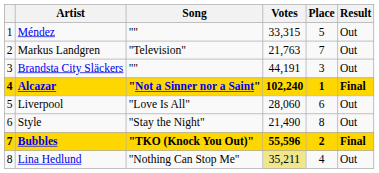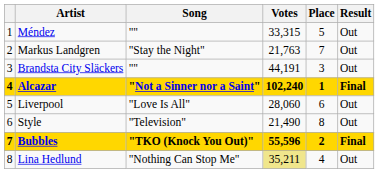 <table class="sortable wikitable" style="margin: 1em auto 1em auto; text-align:center;">
 <tr>
 <th></th>
 <th>Artist</th>
 <th>Song</th>
 <th>Votes</th>
 <th>Place</th>
 <th class="unsortable">Result</th>
 </tr>
 <tr>
 <td>1</td>
 <td align="left"><a href='#'>Méndez</a></td>
 <td align="left">""</td>
 <td>33,315</td>
 <td>5</td>
 <td align="left">Out</td>
 </tr>
 <tr>
 <td>2</td>
 <td align="left">Markus Landgren</td>
-<td align="left">"Television"</td>
+<td align="left">"Stay the Night"</td>
 <td>21,763</td>
 <td>7</td>
 <td align="left">Out</td>
 </tr>
 <tr>
 <td>3</td>
 <td align="left"><a href='#'>Brandsta City Släckers</a></td>
 <td align="left">""</td>
 <td>44,191</td>
 <td>3</td>
 <td align="left">Out</td>
 </tr>
 <tr style="background:gold;">
 <td><strong>4</strong></td>
 <td align="left"><strong><a href='#'>Alcazar</a></strong></td>
 <td align="left"><strong>"<a href='#'>Not a Sinner nor a Saint</a>"</strong></td>
 <td><strong>102,240</strong></td>
 <td><strong>1</strong></td>
 <td align="left"><strong>Final</strong></td>
 </tr>
 <tr>
 <td>5</td>
 <td align="left">Liverpool</td>
 <td align="left">"Love Is All"</td>
 <td>28,060</td>
 <td>6</td>
 <td align="left">Out</td>
 </tr>
 <tr>
 <td>6</td>
 <td align="left">Style</td>
-<td align="left">"Stay the Night"</td>
+<td align="left">"Television"</td>
 <td>21,490</td>
 <td>8</td>
 <td align="left">Out</td>
 </tr>
 <tr style="background:gold;">
 <td><strong>7</strong></td>
 <td align="left"><strong><a href='#'>Bubbles</a></strong></td>
 <td align="left"><strong>"TKO (Knock You Out)"</strong></td>
 <td><strong>55,596</strong></td>
 <td><strong>2</strong></td>
 <td align="left"><strong>Final</strong></td>
 </tr>
 <tr>
 <td>8</td>
 <td align="left"><a href='#'>Lina Hedlund</a></td>
 <td align="left">"Nothing Can Stop Me"</td>
 <td style="background: khaki;">35,211</td>
 <td>4</td>
 <td align="left">Out</td>
 </tr>
 </table>
